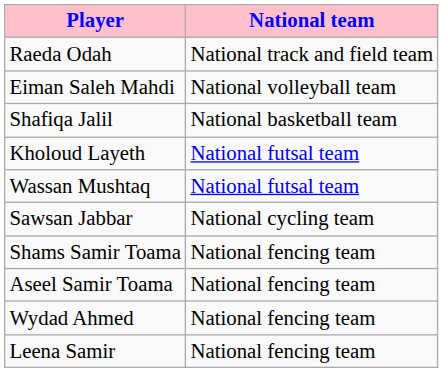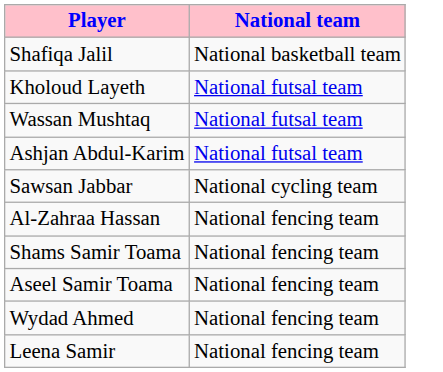 <table align="upleft" class="wikitable" style="font-size: 100%;" cellpadding="2" cellspacing="4">
 <tr>
 <th style="color:blue; background:pink;">Player</th>
 <th style="color:blue; background:pink;">National team</th>
-</tr>
-<tr>
-<td> Raeda Odah</td>
-<td>National track and field team</td>
-</tr>
-<tr>
-<td> Eiman Saleh Mahdi</td>
-<td>National volleyball team</td>
 </tr>
 <tr>
 <td> Shafiqa Jalil</td>
 <td>National basketball team</td>
 </tr>
 <tr>
 <td> Kholoud Layeth</td>
 <td><a href='#'>National futsal team</a></td>
 </tr>
 <tr>
 <td> Wassan Mushtaq</td>
 <td><a href='#'>National futsal team</a></td>
 </tr>
 <tr>
+<td> Ashjan Abdul-Karim</td>
+<td><a href='#'>National futsal team</a></td>
+</tr>
+<tr>
 <td> Sawsan Jabbar</td>
 <td>National cycling team</td>
+</tr>
+<tr>
+<td> Al-Zahraa Hassan</td>
+<td>National fencing team</td>
 </tr>
 <tr>
 <td> Shams Samir Toama</td>
 <td>National fencing team</td>
 </tr>
 <tr>
 <td> Aseel Samir Toama</td>
 <td>National fencing team</td>
 </tr>
 <tr>
 <td> Wydad Ahmed</td>
 <td>National fencing team</td>
 </tr>
 <tr>
 <td> Leena Samir</td>
 <td>National fencing team</td>
 </tr>
 </table>
